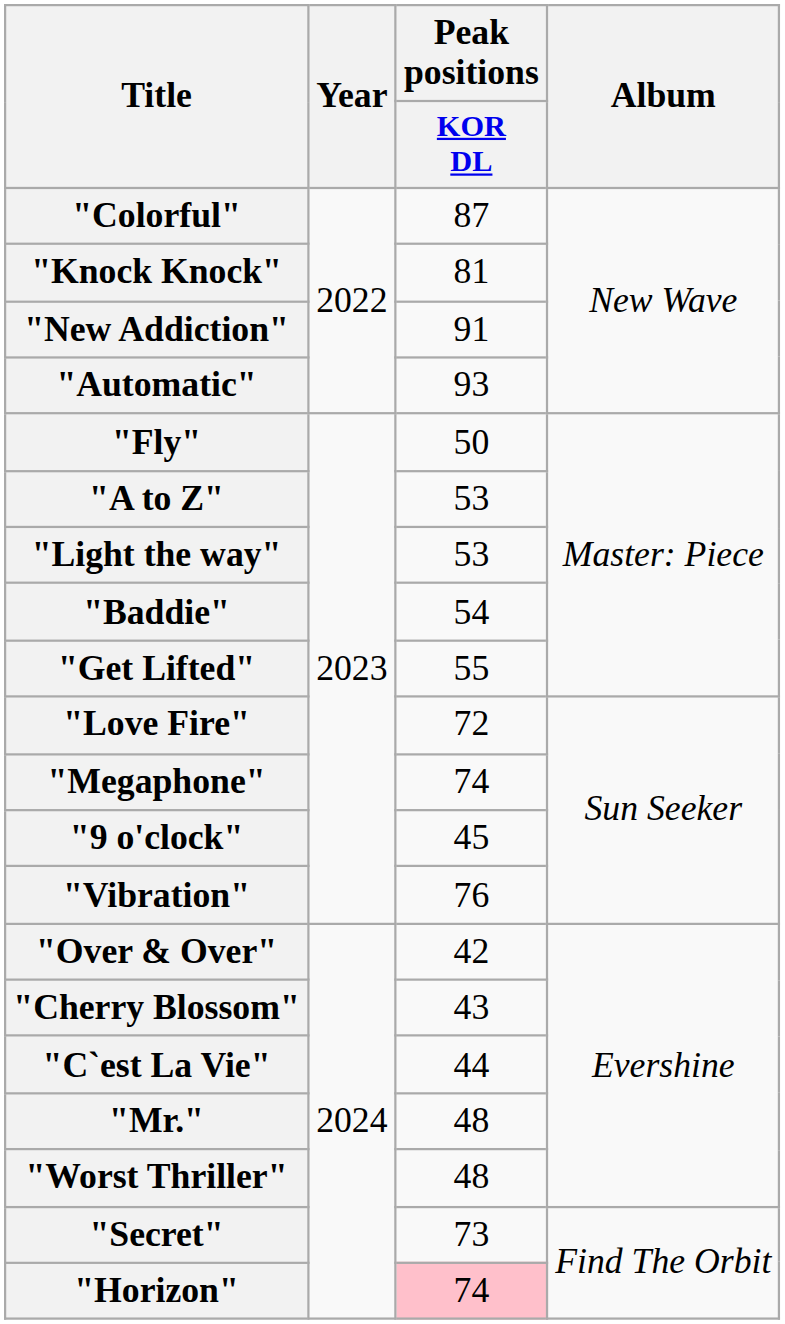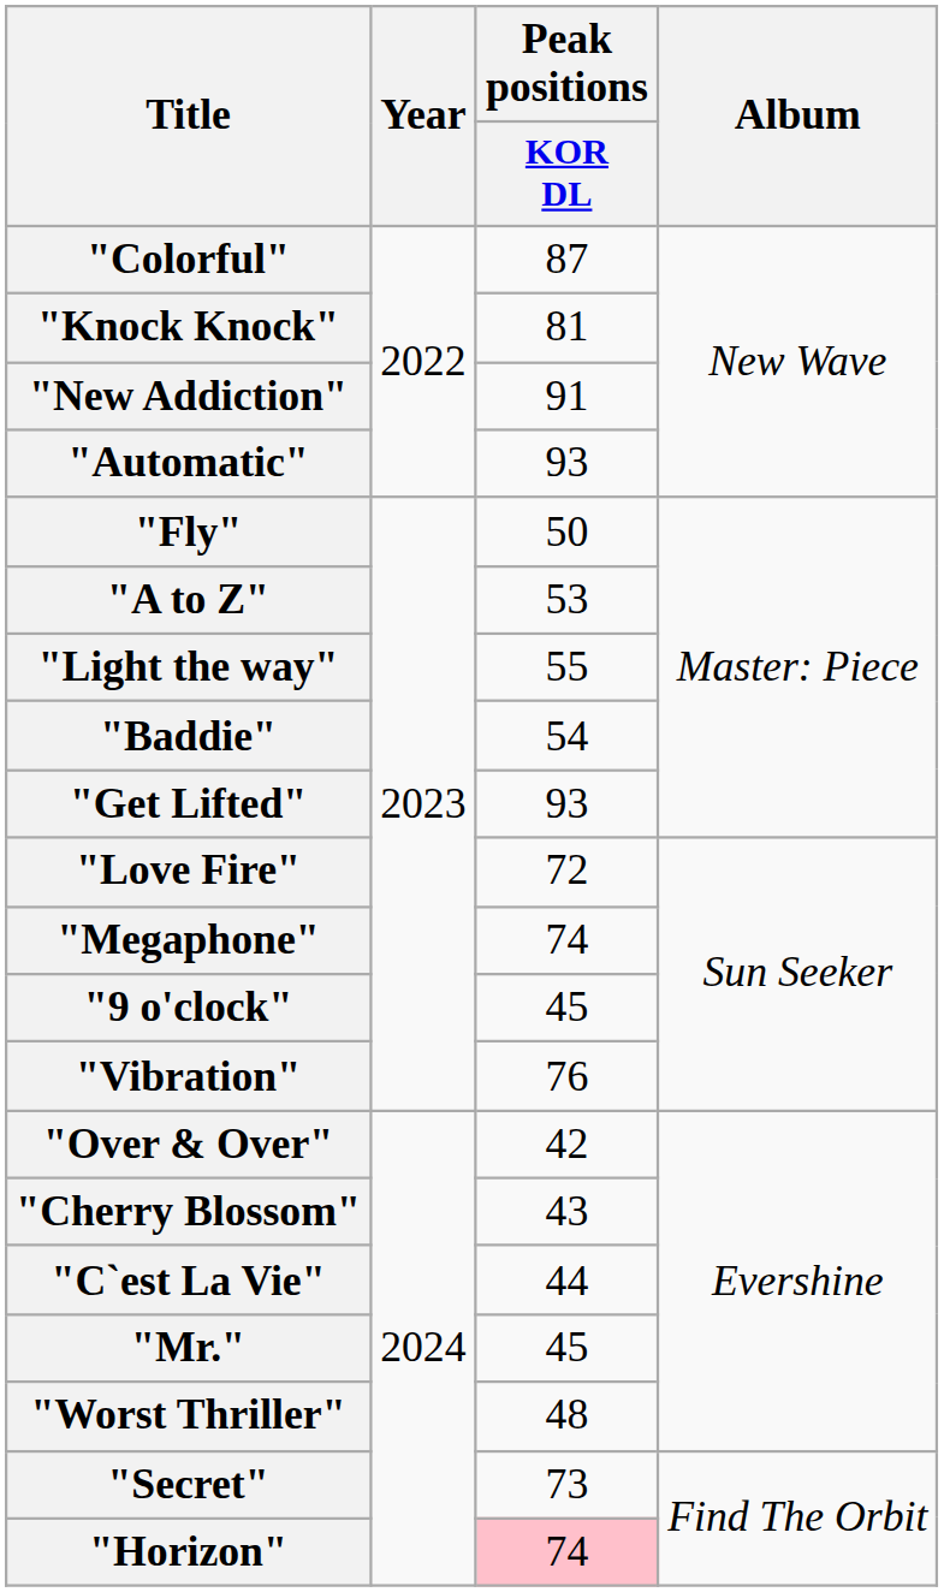 <table class="wikitable plainrowheaders" style="text-align:center">
 <tr>
 <th scope="col" rowspan="2">Title</th>
 <th scope="col" rowspan="2">Year</th>
 <th scope="col" colspan="1">Peak positions</th>
 <th scope="col" rowspan="2">Album</th>
 </tr>
 <tr>
 <th scope="col" style="width:2.5em;font-size:85%"><a href='#'>KOR<br>DL</a><br></th>
 </tr>
 <tr>
 <th scope="row">"Colorful"</th>
 <td rowspan="4">2022</td>
 <td>87</td>
 <td rowspan="4"><em>New Wave</em></td>
 </tr>
 <tr>
 <th scope="row">"Knock Knock"</th>
 <td>81</td>
 </tr>
 <tr>
 <th scope="row">"New Addiction"</th>
 <td>91</td>
 </tr>
 <tr>
 <th scope="row">"Automatic"</th>
 <td>93</td>
 </tr>
 <tr>
 <th scope="row">"Fly"</th>
 <td rowspan="9">2023</td>
 <td>50</td>
 <td rowspan="5"><em>Master: Piece</em></td>
 </tr>
 <tr>
 <th scope="row">"A to Z"</th>
 <td>53</td>
 </tr>
 <tr>
 <th scope="row">"Light the way"</th>
-<td>53</td>
+<td>55</td>
 </tr>
 <tr>
 <th scope="row">"Baddie"</th>
 <td>54</td>
 </tr>
 <tr>
 <th scope="row">"Get Lifted"</th>
-<td>55</td>
+<td>93</td>
 </tr>
 <tr>
 <th scope="row">"Love Fire"</th>
 <td>72</td>
 <td rowspan="4"><em>Sun Seeker</em></td>
 </tr>
 <tr>
 <th scope="row">"Megaphone"</th>
 <td>74</td>
 </tr>
 <tr>
 <th scope="row">"9 o'clock"</th>
 <td>45</td>
 </tr>
 <tr>
 <th scope="row">"Vibration"</th>
 <td>76</td>
 </tr>
 <tr>
 <th scope="row">"Over & Over"</th>
 <td rowspan="7">2024</td>
 <td>42</td>
 <td rowspan="5"><em>Evershine</em></td>
 </tr>
 <tr>
 <th scope="row">"Cherry Blossom"</th>
 <td>43</td>
 </tr>
 <tr>
 <th scope="row">"C`est La Vie"</th>
 <td>44</td>
 </tr>
 <tr>
 <th scope="row">"Mr."</th>
-<td>48</td>
+<td>45</td>
 </tr>
 <tr>
 <th scope="row">"Worst Thriller"</th>
 <td>48</td>
 </tr>
 <tr>
 <th scope="row">"Secret"</th>
 <td>73</td>
 <td rowspan="2"><em>Find The Orbit</em></td>
 </tr>
 <tr>
 <th scope="row">"Horizon"</th>
 <td style="background: pink;">74</td>
 </tr>
 </table>
